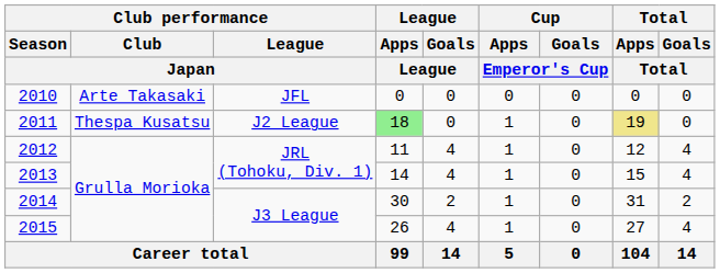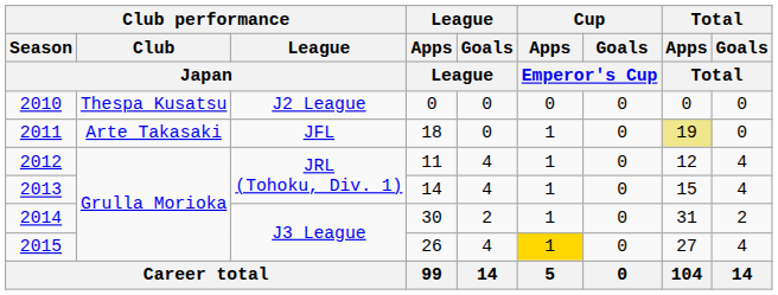 <table class="wikitable" style="text-align:center">
 <tr>
 <th colspan=3>Club performance</th>
 <th colspan=2>League</th>
 <th colspan=2>Cup</th>
 <th colspan=2>Total</th>
 </tr>
 <tr>
 <th>Season</th>
 <th>Club</th>
 <th>League</th>
 <th>Apps</th>
 <th>Goals</th>
 <th>Apps</th>
 <th>Goals</th>
 <th>Apps</th>
 <th>Goals</th>
 </tr>
 <tr>
 <th colspan=3>Japan</th>
 <th colspan=2>League</th>
 <th colspan=2><a href='#'>Emperor's Cup</a></th>
 <th colspan=2>Total</th>
 </tr>
 <tr>
 <td><a href='#'>2010</a></td>
-<td rowspan="1"><a href='#'>Arte Takasaki</a></td>
-<td rowspan="1"><a href='#'>JFL</a></td>
+<td rowspan="1"><a href='#'>Thespa Kusatsu</a></td>
+<td rowspan="1"><a href='#'>J2 League</a></td>
 <td>0</td>
 <td>0</td>
 <td>0</td>
 <td>0</td>
 <td>0</td>
 <td>0</td>
 </tr>
 <tr>
 <td><a href='#'>2011</a></td>
-<td rowspan="1"><a href='#'>Thespa Kusatsu</a></td>
-<td rowspan="1"><a href='#'>J2 League</a></td>
-<td style="background: lightgreen;">18</td>
+<td rowspan="1"><a href='#'>Arte Takasaki</a></td>
+<td rowspan="1"><a href='#'>JFL</a></td>
+<td>18</td>
 <td>0</td>
 <td>1</td>
 <td>0</td>
 <td style="background: khaki;">19</td>
 <td>0</td>
 </tr>
 <tr>
 <td><a href='#'>2012</a></td>
 <td rowspan="4"><a href='#'>Grulla Morioka</a></td>
 <td rowspan="2"><a href='#'>JRL<br>(Tohoku, Div. 1)</a></td>
 <td>11</td>
 <td>4</td>
 <td>1</td>
 <td>0</td>
 <td>12</td>
 <td>4</td>
 </tr>
 <tr>
 <td><a href='#'>2013</a></td>
 <td>14</td>
 <td>4</td>
 <td>1</td>
 <td>0</td>
 <td>15</td>
 <td>4</td>
 </tr>
 <tr>
 <td><a href='#'>2014</a></td>
 <td rowspan="2"><a href='#'>J3 League</a></td>
 <td>30</td>
 <td>2</td>
 <td>1</td>
 <td>0</td>
 <td>31</td>
 <td>2</td>
 </tr>
 <tr>
 <td><a href='#'>2015</a></td>
 <td>26</td>
 <td>4</td>
-<td>1</td>
+<td style="background: gold;">1</td>
 <td>0</td>
 <td>27</td>
 <td>4</td>
 </tr>
 <tr>
 <th colspan=3>Career total</th>
 <th>99</th>
 <th>14</th>
 <th>5</th>
 <th>0</th>
 <th>104</th>
 <th>14</th>
 </tr>
 </table>
